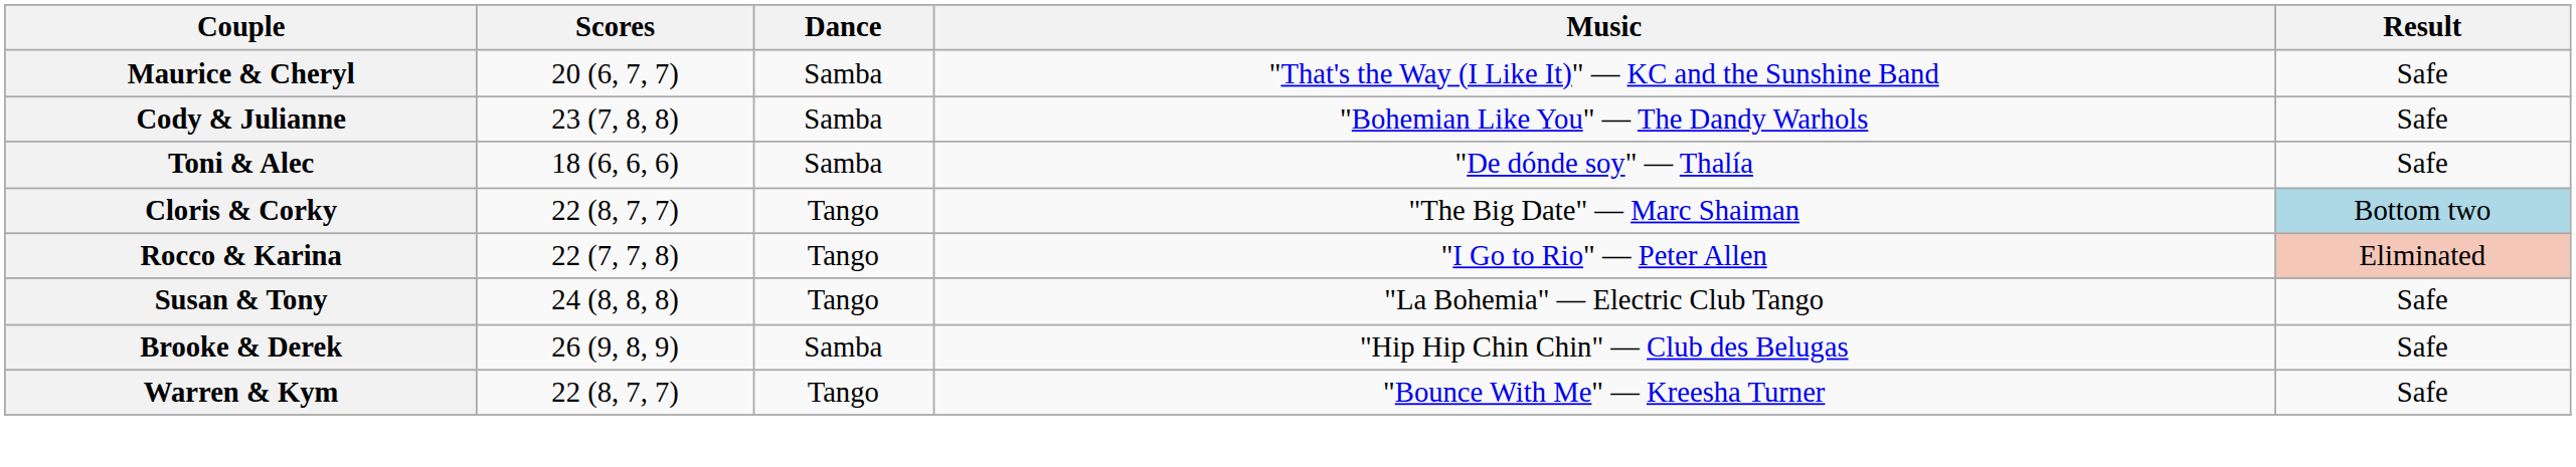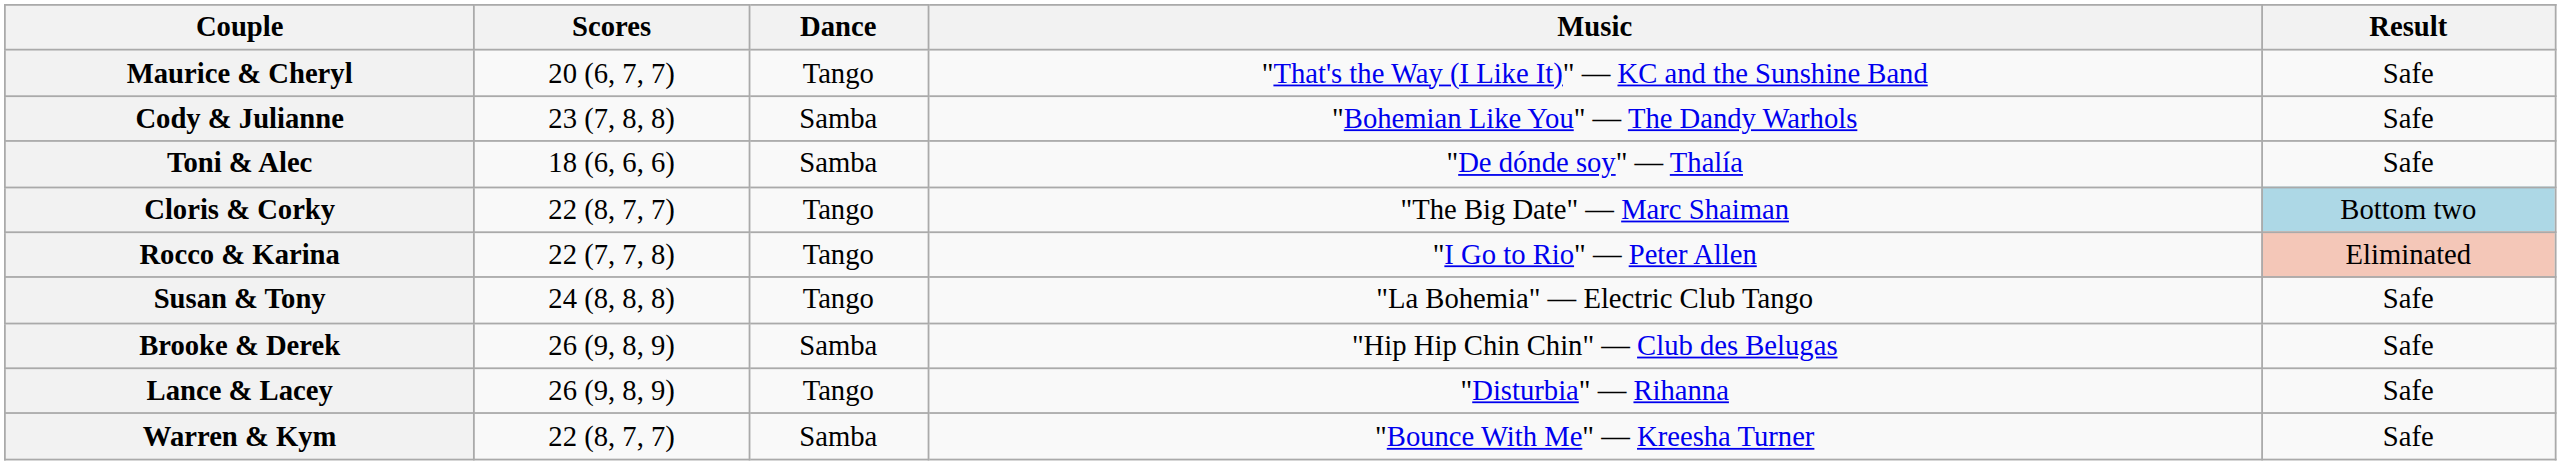 <table class="wikitable sortable" style="text-align:center; width:90%">
 <tr>
 <th scope="col">Couple</th>
 <th scope="col">Scores</th>
 <th scope="col" class="unsortable">Dance</th>
 <th scope="col" class="unsortable">Music</th>
 <th scope="col" class="unsortable">Result</th>
 </tr>
 <tr>
 <th scope="row">Maurice & Cheryl</th>
 <td>20 (6, 7, 7)</td>
-<td>Samba</td>
+<td>Tango</td>
 <td>"<a href='#'>That's the Way (I Like It)</a>" — <a href='#'>KC and the Sunshine Band</a></td>
 <td>Safe</td>
 </tr>
 <tr>
 <th scope="row">Cody & Julianne</th>
 <td>23 (7, 8, 8)</td>
 <td>Samba</td>
 <td>"<a href='#'>Bohemian Like You</a>" — <a href='#'>The Dandy Warhols</a></td>
 <td>Safe</td>
 </tr>
 <tr>
 <th scope="row">Toni & Alec</th>
 <td>18 (6, 6, 6)</td>
 <td>Samba</td>
 <td>"<a href='#'>De dónde soy</a>" — <a href='#'>Thalía</a></td>
 <td>Safe</td>
 </tr>
 <tr>
 <th scope="row">Cloris & Corky</th>
 <td>22 (8, 7, 7)</td>
 <td>Tango</td>
 <td>"The Big Date" — <a href='#'>Marc Shaiman</a></td>
 <td bgcolor=lightblue>Bottom two</td>
 </tr>
 <tr>
 <th scope="row">Rocco & Karina</th>
 <td>22 (7, 7, 8)</td>
 <td>Tango</td>
 <td>"<a href='#'>I Go to Rio</a>" — <a href='#'>Peter Allen</a></td>
 <td bgcolor=f4c7b8>Eliminated</td>
 </tr>
 <tr>
 <th scope="row">Susan & Tony</th>
 <td>24 (8, 8, 8)</td>
 <td>Tango</td>
 <td>"La Bohemia" — Electric Club Tango</td>
 <td>Safe</td>
 </tr>
 <tr>
 <th scope="row">Brooke & Derek</th>
 <td>26 (9, 8, 9)</td>
 <td>Samba</td>
 <td>"Hip Hip Chin Chin" — <a href='#'>Club des Belugas</a></td>
 <td>Safe</td>
 </tr>
 <tr>
+<th scope="row">Lance & Lacey</th>
+<td>26 (9, 8, 9)</td>
+<td>Tango</td>
+<td>"<a href='#'>Disturbia</a>" — <a href='#'>Rihanna</a></td>
+<td>Safe</td>
+</tr>
+<tr>
 <th scope="row">Warren & Kym</th>
 <td>22 (8, 7, 7)</td>
-<td>Tango</td>
+<td>Samba</td>
 <td>"<a href='#'>Bounce With Me</a>" — <a href='#'>Kreesha Turner</a></td>
 <td>Safe</td>
 </tr>
 </table>
